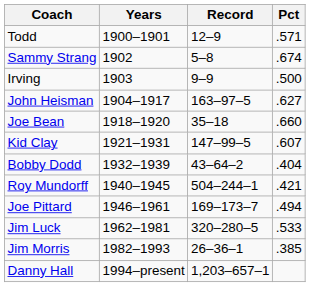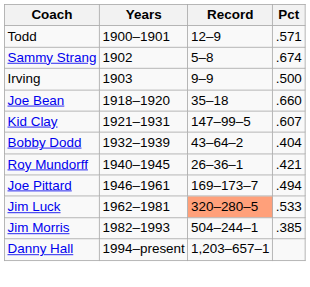 <table class="wikitable">
 <tr>
 <th>Coach</th>
 <th>Years</th>
 <th>Record</th>
 <th>Pct</th>
 </tr>
 <tr>
 <td>Todd</td>
 <td>1900–1901</td>
 <td>12–9</td>
 <td>.571</td>
 </tr>
 <tr>
 <td><a href='#'>Sammy Strang</a></td>
 <td>1902</td>
 <td>5–8</td>
 <td>.674</td>
 </tr>
 <tr>
 <td>Irving</td>
 <td>1903</td>
 <td>9–9</td>
 <td>.500</td>
 </tr>
 <tr>
-<td><a href='#'>John Heisman</a></td>
-<td>1904–1917</td>
-<td>163–97–5</td>
-<td>.627</td>
-</tr>
-<tr>
 <td><a href='#'>Joe Bean</a></td>
 <td>1918–1920</td>
 <td>35–18</td>
 <td>.660</td>
 </tr>
 <tr>
 <td><a href='#'>Kid Clay</a></td>
 <td>1921–1931</td>
 <td>147–99–5</td>
 <td>.607</td>
 </tr>
 <tr>
 <td><a href='#'>Bobby Dodd</a></td>
 <td>1932–1939</td>
 <td>43–64–2</td>
 <td>.404</td>
 </tr>
 <tr>
 <td><a href='#'>Roy Mundorff</a></td>
 <td>1940–1945</td>
-<td>504–244–1</td>
+<td>26–36–1</td>
 <td>.421</td>
 </tr>
 <tr>
 <td><a href='#'>Joe Pittard</a></td>
 <td>1946–1961</td>
 <td>169–173–7</td>
 <td>.494</td>
 </tr>
 <tr>
 <td><a href='#'>Jim Luck</a></td>
 <td>1962–1981</td>
-<td>320–280–5</td>
+<td style="background: lightsalmon;">320–280–5</td>
 <td>.533</td>
 </tr>
 <tr>
 <td><a href='#'>Jim Morris</a></td>
 <td>1982–1993</td>
-<td>26–36–1</td>
+<td>504–244–1</td>
 <td>.385</td>
 </tr>
 <tr>
 <td><a href='#'>Danny Hall</a></td>
 <td>1994–present</td>
 <td>1,203–657–1</td>
 <td></td>
 </tr>
 </table>
